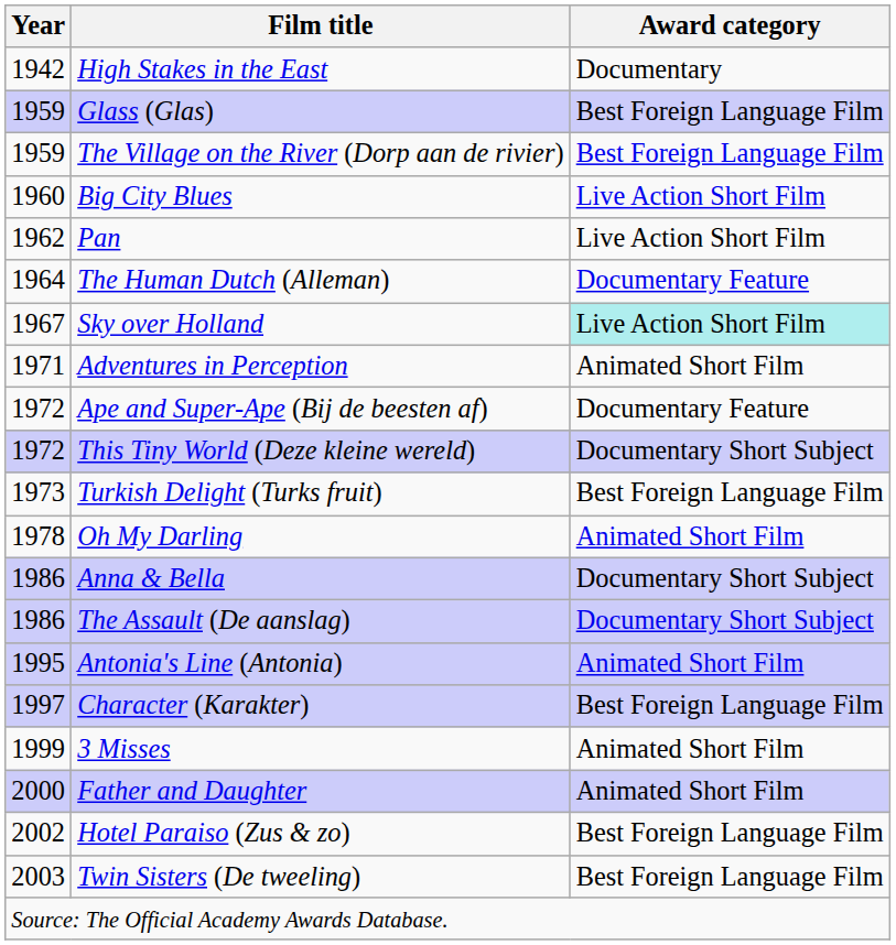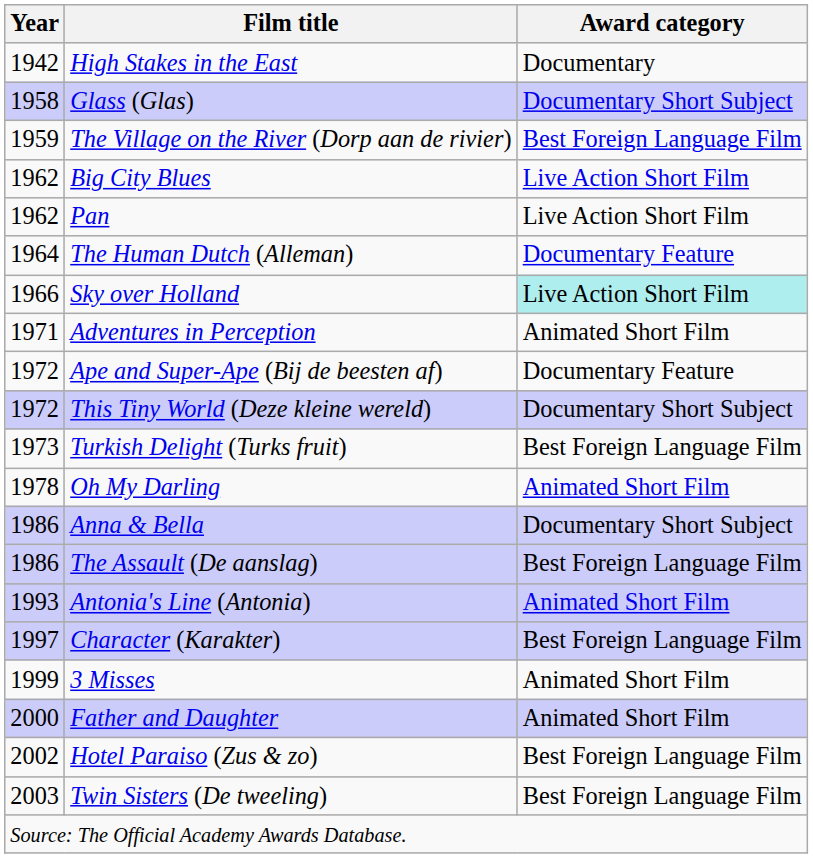 <table class="wikitable">
 <tr>
 <th>Year</th>
 <th>Film title</th>
 <th>Award category</th>
 </tr>
 <tr>
 <td>1942</td>
 <td><em><a href='#'>High Stakes in the East</a></em></td>
 <td>Documentary</td>
 </tr>
 <tr style="background:#ccccfa;"|>
-<td>1959</td>
+<td>1958</td>
 <td><em><a href='#'>Glass</a></em> (<em>Glas</em>)</td>
-<td>Best Foreign Language Film</td>
+<td><a href='#'>Documentary Short Subject</a></td>
 </tr>
 <tr>
 <td>1959</td>
 <td><em><a href='#'>The Village on the River</a></em> (<em>Dorp aan de rivier</em>)</td>
 <td><a href='#'>Best Foreign Language Film</a></td>
 </tr>
 <tr>
-<td>1960</td>
+<td>1962</td>
 <td><em><a href='#'>Big City Blues</a></em></td>
 <td><a href='#'>Live Action Short Film</a></td>
 </tr>
 <tr>
 <td>1962</td>
 <td><em><a href='#'>Pan</a></em></td>
 <td>Live Action Short Film</td>
 </tr>
 <tr>
 <td>1964</td>
 <td><em><a href='#'>The Human Dutch</a></em> (<em>Alleman</em>)</td>
 <td><a href='#'>Documentary Feature</a></td>
 </tr>
 <tr>
-<td>1967</td>
+<td>1966</td>
 <td><em><a href='#'>Sky over Holland</a></em></td>
 <td style="background: paleturquoise;">Live Action Short Film</td>
 </tr>
 <tr>
 <td>1971</td>
 <td><em><a href='#'>Adventures in Perception</a></em></td>
 <td>Animated Short Film</td>
 </tr>
 <tr>
 <td>1972</td>
 <td><em><a href='#'>Ape and Super-Ape</a></em> (<em>Bij de beesten af</em>)</td>
 <td>Documentary Feature</td>
 </tr>
 <tr style="background:#ccccfa;"|>
 <td>1972</td>
 <td><em><a href='#'>This Tiny World</a></em> (<em>Deze kleine wereld</em>)</td>
 <td>Documentary Short Subject</td>
 </tr>
 <tr>
 <td>1973</td>
 <td><em><a href='#'>Turkish Delight</a></em> (<em>Turks fruit</em>)</td>
 <td>Best Foreign Language Film</td>
 </tr>
 <tr>
 <td>1978</td>
 <td><em><a href='#'>Oh My Darling</a></em></td>
 <td><a href='#'>Animated Short Film</a></td>
 </tr>
 <tr style="background:#ccccfa;"|>
 <td>1986</td>
 <td><em><a href='#'>Anna & Bella</a></em></td>
 <td>Documentary Short Subject</td>
 </tr>
 <tr style="background:#ccccfa;"|>
 <td>1986</td>
 <td><em><a href='#'>The Assault</a></em> (<em>De aanslag</em>)</td>
-<td><a href='#'>Documentary Short Subject</a></td>
+<td>Best Foreign Language Film</td>
 </tr>
 <tr style="background:#ccccfa;"|>
-<td>1995</td>
+<td>1993</td>
 <td><em><a href='#'>Antonia's Line</a></em> (<em>Antonia</em>)</td>
 <td><a href='#'>Animated Short Film</a></td>
 </tr>
 <tr style="background:#ccccfa;"|>
 <td>1997</td>
 <td><em><a href='#'>Character</a></em> (<em>Karakter</em>)</td>
 <td>Best Foreign Language Film</td>
 </tr>
 <tr>
 <td>1999</td>
 <td><em><a href='#'>3 Misses</a></em></td>
 <td>Animated Short Film</td>
 </tr>
 <tr style="background:#ccccfa;"|>
 <td>2000</td>
 <td><em><a href='#'>Father and Daughter</a></em></td>
 <td>Animated Short Film</td>
 </tr>
 <tr>
 <td>2002</td>
 <td><em><a href='#'>Hotel Paraiso</a></em> (<em>Zus & zo</em>)</td>
 <td>Best Foreign Language Film</td>
 </tr>
 <tr>
 <td>2003</td>
 <td><em><a href='#'>Twin Sisters</a></em> (<em>De tweeling</em>)</td>
 <td>Best Foreign Language Film</td>
 </tr>
 <tr>
 <td colspan="3"><small><em>Source: The Official Academy Awards Database. </em></small></td>
 </tr>
 </table>
